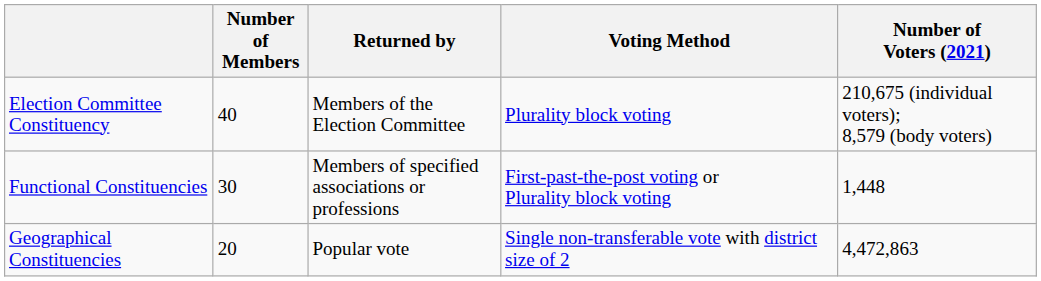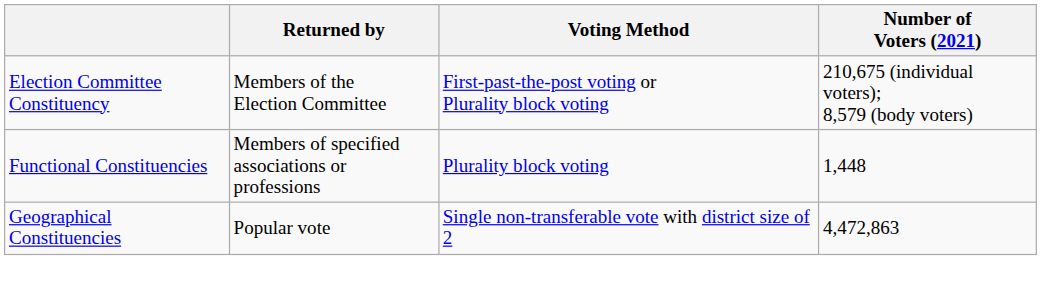 <table class="wikitable">
 <tr>
 <th></th>
-<th>Number of<br> Members</th>
 <th>Returned by</th>
 <th>Voting Method</th>
 <th>Number of<br> Voters (<a href='#'>2021</a>)</th>
 </tr>
 <tr>
 <td><a href='#'>Election Committee<br> Constituency</a></td>
-<td>40</td>
 <td>Members of the<br> Election Committee</td>
-<td><a href='#'>Plurality block voting</a></td>
+<td><a href='#'>First-past-the-post voting</a> or<br> <a href='#'>Plurality block voting</a></td>
 <td>210,675 (individual voters);<br> 8,579 (body voters)</td>
 </tr>
 <tr>
 <td><a href='#'>Functional Constituencies</a></td>
-<td>30</td>
 <td>Members of specified<br> associations or professions</td>
-<td><a href='#'>First-past-the-post voting</a> or<br> <a href='#'>Plurality block voting</a></td>
+<td><a href='#'>Plurality block voting</a></td>
 <td>1,448</td>
 </tr>
 <tr>
 <td><a href='#'>Geographical Constituencies</a></td>
-<td>20</td>
 <td>Popular vote</td>
 <td><a href='#'>Single non-transferable vote</a> with <a href='#'>district size of 2</a></td>
 <td>4,472,863</td>
 </tr>
 </table>
